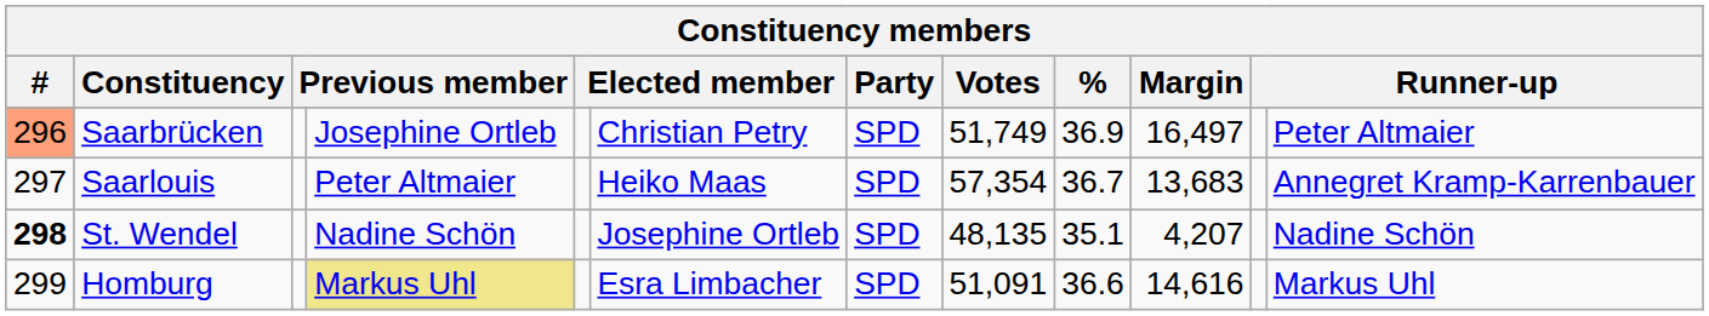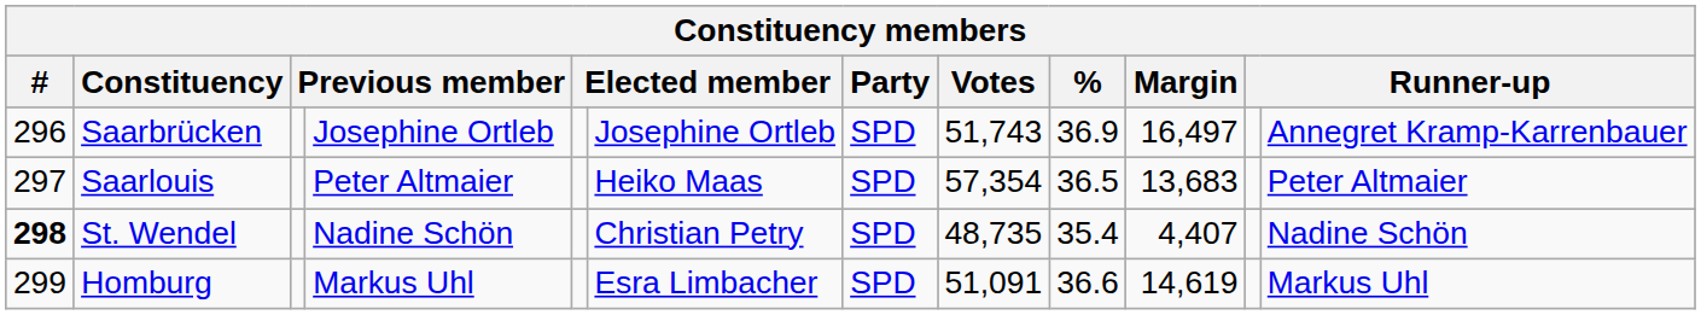 <table class="wikitable sortable" style="text-align:right">
 <tr>
 <th colspan="12">Constituency members</th>
 </tr>
 <tr>
 <th>#</th>
 <th>Constituency</th>
 <th colspan="2">Previous member</th>
 <th colspan="2">Elected member</th>
 <th>Party</th>
 <th>Votes</th>
 <th>%</th>
 <th>Margin</th>
 <th colspan="2">Runner-up</th>
 </tr>
 <tr>
-<td style="background: lightsalmon;">296</td>
+<td>296</td>
 <td align=left><a href='#'>Saarbrücken</a></td>
 <td bgcolor=></td>
 <td align=left><a href='#'>Josephine Ortleb</a></td>
 <td bgcolor=></td>
-<td align=left><a href='#'>Christian Petry</a></td>
+<td align=left><a href='#'>Josephine Ortleb</a></td>
 <td align=left><a href='#'>SPD</a></td>
-<td>51,749</td>
+<td>51,743</td>
 <td>36.9</td>
 <td>16,497</td>
 <td bgcolor=></td>
-<td align=left><a href='#'>Peter Altmaier</a></td>
+<td align=left><a href='#'>Annegret Kramp-Karrenbauer</a></td>
 </tr>
 <tr>
 <td>297</td>
 <td align=left><a href='#'>Saarlouis</a></td>
 <td bgcolor=></td>
 <td align=left><a href='#'>Peter Altmaier</a></td>
 <td bgcolor=></td>
 <td align=left><a href='#'>Heiko Maas</a></td>
 <td align=left><a href='#'>SPD</a></td>
 <td>57,354</td>
-<td>36.7</td>
+<td>36.5</td>
 <td>13,683</td>
 <td bgcolor=></td>
-<td align=left><a href='#'>Annegret Kramp-Karrenbauer</a></td>
+<td align=left><a href='#'>Peter Altmaier</a></td>
 </tr>
 <tr>
 <td><strong>298</strong></td>
 <td align=left><a href='#'>St. Wendel</a></td>
 <td bgcolor=></td>
 <td align=left><a href='#'>Nadine Schön</a></td>
 <td bgcolor=></td>
-<td align=left><a href='#'>Josephine Ortleb</a></td>
+<td align=left><a href='#'>Christian Petry</a></td>
 <td align=left><a href='#'>SPD</a></td>
-<td>48,135</td>
-<td>35.1</td>
-<td>4,207</td>
+<td>48,735</td>
+<td>35.4</td>
+<td>4,407</td>
 <td bgcolor=></td>
 <td align=left><a href='#'>Nadine Schön</a></td>
 </tr>
 <tr>
 <td>299</td>
 <td align=left><a href='#'>Homburg</a></td>
 <td bgcolor=></td>
-<td align=left style="background: khaki;"><a href='#'>Markus Uhl</a></td>
+<td align=left><a href='#'>Markus Uhl</a></td>
 <td bgcolor=></td>
 <td align=left><a href='#'>Esra Limbacher</a></td>
 <td align=left><a href='#'>SPD</a></td>
 <td>51,091</td>
 <td>36.6</td>
-<td>14,616</td>
+<td>14,619</td>
 <td bgcolor=></td>
 <td align=left><a href='#'>Markus Uhl</a></td>
 </tr>
 </table>
